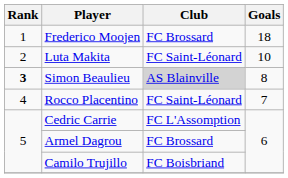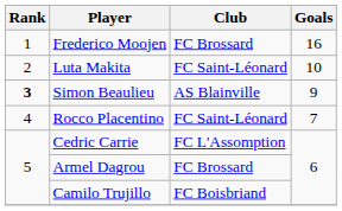 <table class="wikitable">
 <tr>
 <th>Rank</th>
 <th>Player</th>
 <th>Club</th>
 <th>Goals</th>
 </tr>
 <tr>
 <td align=center>1</td>
 <td><a href='#'>Frederico Moojen</a></td>
 <td><a href='#'>FC Brossard</a></td>
-<td align=center>18</td>
+<td align=center>16</td>
 </tr>
 <tr>
 <td align=center>2</td>
 <td><a href='#'>Luta Makita</a></td>
 <td><a href='#'>FC Saint-Léonard</a></td>
 <td align=center>10</td>
 </tr>
 <tr>
 <td align=center><strong>3</strong></td>
 <td><a href='#'>Simon Beaulieu</a></td>
-<td style="background: lightgrey;"><a href='#'>AS Blainville</a></td>
-<td align=center>8</td>
+<td><a href='#'>AS Blainville</a></td>
+<td align=center>9</td>
 </tr>
 <tr>
 <td align=center>4</td>
 <td><a href='#'>Rocco Placentino</a></td>
 <td><a href='#'>FC Saint-Léonard</a></td>
 <td align=center>7</td>
 </tr>
 <tr>
 <td rowspan="3" align=center>5</td>
 <td><a href='#'>Cedric Carrie</a></td>
 <td><a href='#'>FC L'Assomption</a></td>
 <td rowspan="3" align=center>6</td>
 </tr>
 <tr>
 <td><a href='#'>Armel Dagrou</a></td>
 <td><a href='#'>FC Brossard</a></td>
 </tr>
 <tr>
 <td><a href='#'>Camilo Trujillo</a></td>
 <td><a href='#'>FC Boisbriand</a></td>
 </tr>
 <tr>
 </tr>
 </table>
